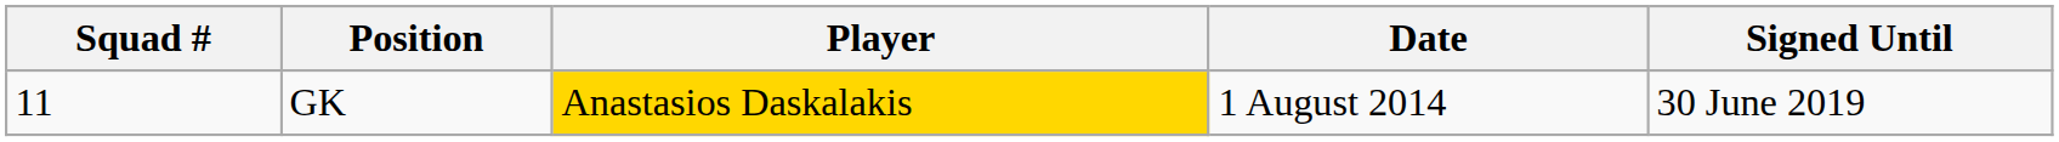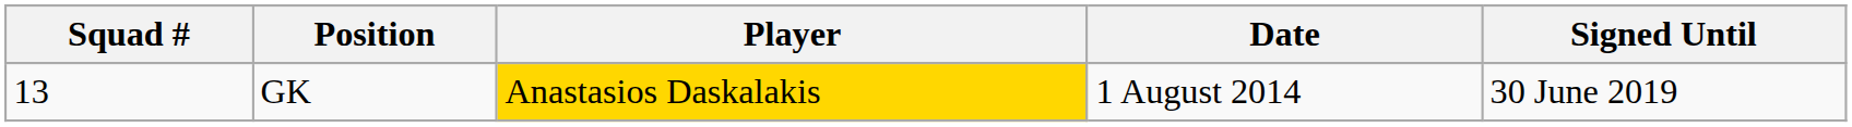 <table class="wikitable sortable" style="width:90%; text-align:center; font-size:95%; text-align:left;">
 <tr>
 <th><strong>Squad #</strong></th>
 <th><strong>Position</strong></th>
 <th><strong>Player</strong></th>
 <th><strong>Date</strong></th>
 <th><strong>Signed Until</strong></th>
 </tr>
 <tr>
-<td>11</td>
+<td>13</td>
 <td>GK</td>
 <td style="background: gold;"> Anastasios Daskalakis</td>
 <td>1 August 2014</td>
 <td>30 June 2019</td>
 </tr>
 </table>
